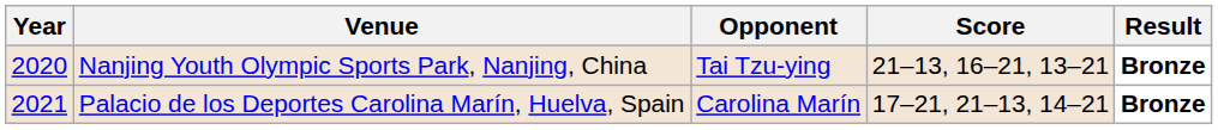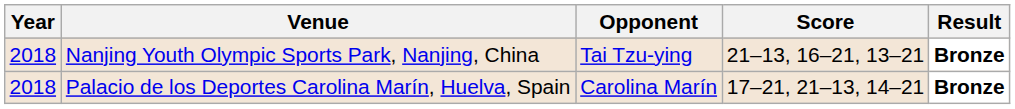 <table class="sortable wikitable" style="font-size: 90%;">
 <tr>
 <th>Year</th>
 <th>Venue</th>
 <th>Opponent</th>
 <th>Score</th>
 <th>Result</th>
 </tr>
 <tr style="background:#F3E6D7">
-<td align="center"><a href='#'>2020</a></td>
+<td align="center"><a href='#'>2018</a></td>
 <td align="left"><a href='#'>Nanjing Youth Olympic Sports Park</a>, <a href='#'>Nanjing</a>, China</td>
 <td align="left"> <a href='#'>Tai Tzu-ying</a></td>
 <td align="left">21–13, 16–21, 13–21</td>
 <td style="text-align:left; background:white"> <strong>Bronze</strong></td>
 </tr>
 <tr style="background:#F3E6D7">
-<td align="center"><a href='#'>2021</a></td>
+<td align="center"><a href='#'>2018</a></td>
 <td align="left"><a href='#'>Palacio de los Deportes Carolina Marín</a>, <a href='#'>Huelva</a>, Spain</td>
 <td align="left"> <a href='#'>Carolina Marín</a></td>
 <td align="left">17–21, 21–13, 14–21</td>
 <td style="text-align:left; background:white"> <strong>Bronze</strong></td>
 </tr>
 </table>
